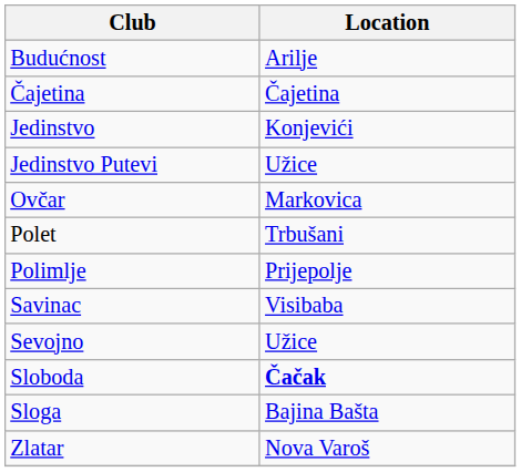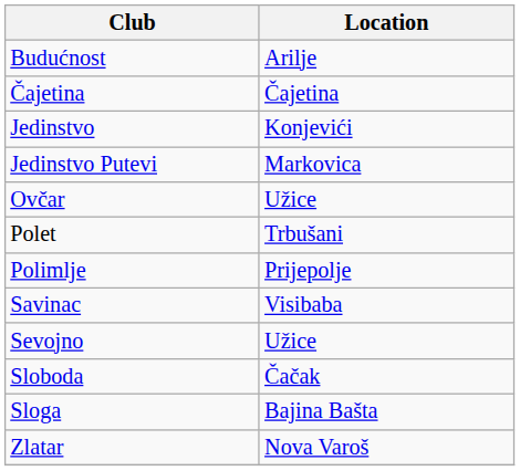 <table class="wikitable sortable">
 <tr>
 <th width=175>Club</th>
 <th width=175>Location</th>
 </tr>
 <tr>
 <td><a href='#'>Budućnost</a></td>
 <td><a href='#'>Arilje</a></td>
 </tr>
 <tr>
 <td><a href='#'>Čajetina</a></td>
 <td><a href='#'>Čajetina</a></td>
 </tr>
 <tr>
 <td><a href='#'>Jedinstvo</a></td>
 <td><a href='#'>Konjevići</a></td>
 </tr>
 <tr>
 <td><a href='#'>Jedinstvo Putevi</a></td>
-<td><a href='#'>Užice</a></td>
+<td><a href='#'>Markovica</a></td>
 </tr>
 <tr>
 <td><a href='#'>Ovčar</a></td>
-<td><a href='#'>Markovica</a></td>
+<td><a href='#'>Užice</a></td>
 </tr>
 <tr>
 <td>Polet</td>
 <td><a href='#'>Trbušani</a></td>
 </tr>
 <tr>
 <td><a href='#'>Polimlje</a></td>
 <td><a href='#'>Prijepolje</a></td>
 </tr>
 <tr>
 <td><a href='#'>Savinac</a></td>
 <td><a href='#'>Visibaba</a></td>
 </tr>
 <tr>
 <td><a href='#'>Sevojno</a></td>
 <td><a href='#'>Užice</a></td>
 </tr>
 <tr>
 <td><a href='#'>Sloboda</a></td>
-<td><strong><a href='#'>Čačak</a></strong></td>
+<td><a href='#'>Čačak</a></td>
 </tr>
 <tr>
 <td><a href='#'>Sloga</a></td>
 <td><a href='#'>Bajina Bašta</a></td>
 </tr>
 <tr>
 <td><a href='#'>Zlatar</a></td>
 <td><a href='#'>Nova Varoš</a></td>
 </tr>
 <tr>
 </tr>
 </table>
